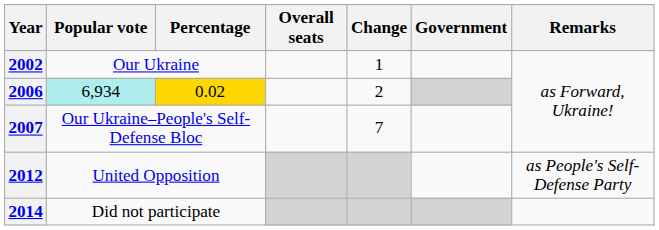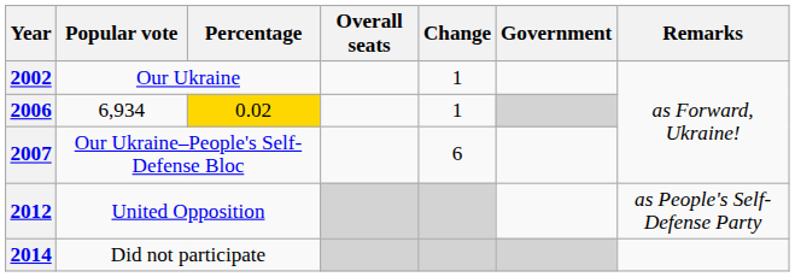 <table class="wikitable" style="text-align:center">
 <tr>
 <th>Year</th>
 <th>Popular vote</th>
 <th>Percentage</th>
 <th>Overall seats</th>
 <th>Change</th>
 <th>Government</th>
 <th>Remarks</th>
 </tr>
 <tr>
 <th><a href='#'>2002</a></th>
 <td colspan=2><a href='#'>Our Ukraine</a></td>
 <td></td>
 <td> 1</td>
 <td></td>
 <td rowspan=3><em>as Forward, Ukraine!</em></td>
 </tr>
 <tr>
 <th><a href='#'>2006</a></th>
-<td style="background: paleturquoise;">6,934</td>
+<td>6,934</td>
 <td style="background: gold;">0.02</td>
 <td></td>
-<td> 2</td>
+<td> 1</td>
 <td bgcolor="lightgrey"></td>
 </tr>
 <tr>
 <th><a href='#'>2007</a></th>
 <td colspan=2><a href='#'>Our Ukraine–People's Self-Defense Bloc</a></td>
 <td></td>
-<td> 7</td>
+<td> 6</td>
 <td></td>
 </tr>
 <tr>
 <th><a href='#'>2012</a></th>
 <td colspan=2><a href='#'>United Opposition</a></td>
 <td bgcolor="lightgrey"></td>
 <td bgcolor="lightgrey"></td>
 <td></td>
 <td><em>as People's Self-Defense Party</em></td>
 </tr>
 <tr>
 <th><a href='#'>2014</a></th>
 <td colspan=2>Did not participate</td>
 <td bgcolor="lightgrey"></td>
 <td bgcolor="lightgrey"></td>
 <td bgcolor="lightgrey"></td>
 <td></td>
 </tr>
 </table>
